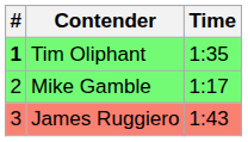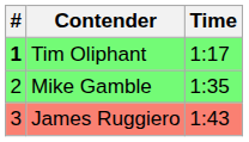 <table class="wikitable">
 <tr>
 <th>#</th>
 <th>Contender</th>
 <th>Time</th>
 </tr>
 <tr>
 <td style="background:#73fb76;"><strong>1</strong></td>
 <td style="background:#73fb76;">Tim Oliphant</td>
-<td style="background:#73fb76;">1:35</td>
+<td style="background:#73fb76;">1:17</td>
 </tr>
 <tr>
 <td style="background:#73fb76;">2</td>
 <td style="background:#73fb76;">Mike Gamble</td>
-<td style="background:#73fb76;">1:17</td>
+<td style="background:#73fb76;">1:35</td>
 </tr>
 <tr>
 <td style="background:salmon;">3</td>
 <td style="background:salmon;">James Ruggiero</td>
 <td style="background:salmon;">1:43</td>
 </tr>
 </table>
